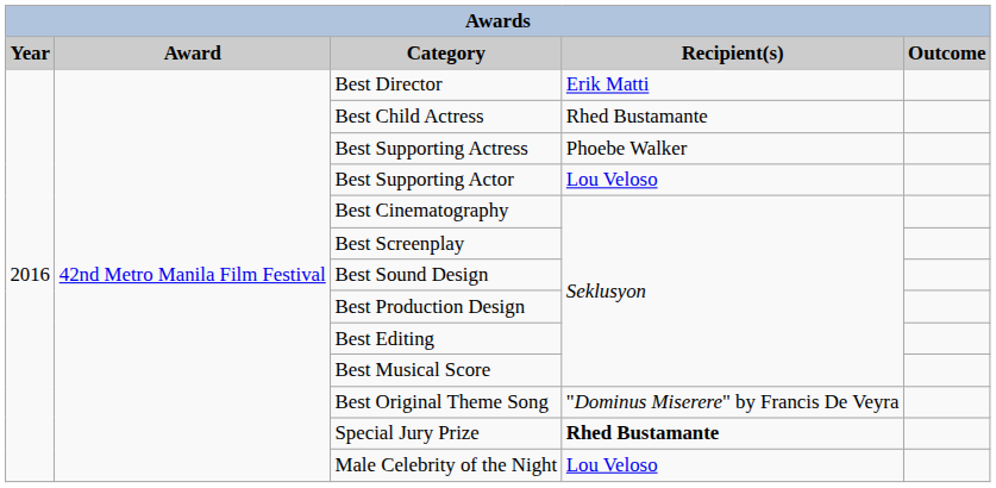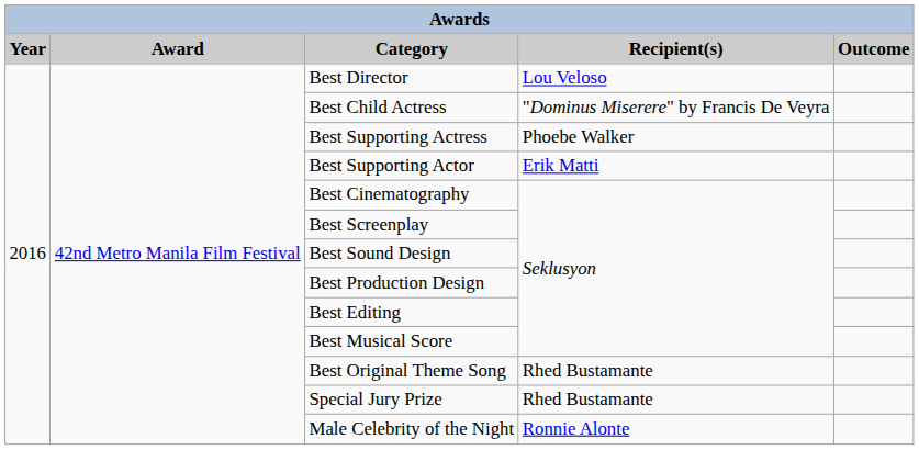 <table class="wikitable">
 <tr style="text-align:center;">
 <th colspan=6 style="background:#B0C4DE;">Awards</th>
 </tr>
 <tr style="text-align:center;">
 <th style="background:#ccc;">Year</th>
 <th style="background:#ccc;">Award</th>
 <th style="background:#ccc;">Category</th>
 <th style="background:#ccc;">Recipient(s)</th>
 <th style="background:#ccc;">Outcome</th>
 </tr>
 <tr>
 <td rowspan="14">2016</td>
 <td rowspan="14"><a href='#'>42nd Metro Manila Film Festival</a></td>
 <td>Best Director</td>
-<td><a href='#'>Erik Matti</a></td>
+<td><a href='#'>Lou Veloso</a></td>
 <td></td>
 </tr>
 <tr>
 <td>Best Child Actress</td>
-<td>Rhed Bustamante</td>
+<td>"<em>Dominus Miserere</em>" by Francis De Veyra</td>
 <td></td>
 </tr>
 <tr>
 <td>Best Supporting Actress</td>
 <td>Phoebe Walker</td>
 <td></td>
 </tr>
 <tr>
 <td>Best Supporting Actor</td>
-<td><a href='#'>Lou Veloso</a></td>
+<td><a href='#'>Erik Matti</a></td>
 <td></td>
 </tr>
 <tr>
 <td>Best Cinematography</td>
 <td rowspan="6"><em>Seklusyon</em></td>
 <td></td>
 </tr>
 <tr>
 <td>Best Screenplay</td>
 <td></td>
 </tr>
 <tr>
 <td>Best Sound Design</td>
 <td></td>
 </tr>
 <tr>
 <td>Best Production Design</td>
 <td></td>
 </tr>
 <tr>
 <td>Best Editing</td>
 <td></td>
 </tr>
 <tr>
 <td>Best Musical Score</td>
 <td></td>
 </tr>
 <tr>
 <td>Best Original Theme Song</td>
-<td>"<em>Dominus Miserere</em>" by Francis De Veyra</td>
+<td>Rhed Bustamante</td>
 <td></td>
 </tr>
 <tr>
 <td>Special Jury Prize</td>
-<td><strong>Rhed Bustamante</strong></td>
+<td>Rhed Bustamante</td>
 <td></td>
 </tr>
 <tr>
 <td>Male Celebrity of the Night</td>
-<td><a href='#'>Lou Veloso</a></td>
+<td><a href='#'>Ronnie Alonte</a></td>
 <td></td>
 </tr>
 </table>
